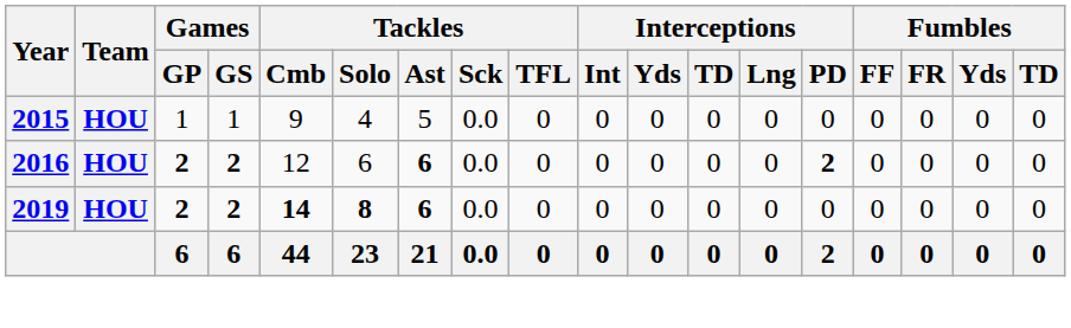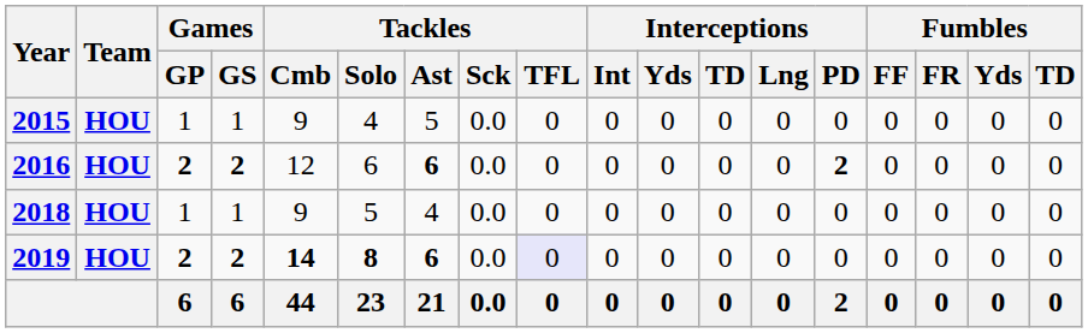 <table class="wikitable" style="text-align:center">
 <tr>
 <th rowspan="2">Year</th>
 <th rowspan="2">Team</th>
 <th colspan="2">Games</th>
 <th colspan="5">Tackles</th>
 <th colspan="5">Interceptions</th>
 <th colspan="4">Fumbles</th>
 </tr>
 <tr>
 <th>GP</th>
 <th>GS</th>
 <th>Cmb</th>
 <th>Solo</th>
 <th>Ast</th>
 <th>Sck</th>
 <th>TFL</th>
 <th>Int</th>
 <th>Yds</th>
 <th>TD</th>
 <th>Lng</th>
 <th>PD</th>
 <th>FF</th>
 <th>FR</th>
 <th>Yds</th>
 <th>TD</th>
 </tr>
 <tr>
 <th><a href='#'>2015</a></th>
 <th><a href='#'>HOU</a></th>
 <td>1</td>
 <td>1</td>
 <td>9</td>
 <td>4</td>
 <td>5</td>
 <td>0.0</td>
 <td>0</td>
 <td>0</td>
 <td>0</td>
 <td>0</td>
 <td>0</td>
 <td>0</td>
 <td>0</td>
 <td>0</td>
 <td>0</td>
 <td>0</td>
 </tr>
 <tr>
 <th><a href='#'>2016</a></th>
 <th><a href='#'>HOU</a></th>
 <td><strong>2</strong></td>
 <td><strong>2</strong></td>
 <td>12</td>
 <td>6</td>
 <td><strong>6</strong></td>
 <td>0.0</td>
 <td>0</td>
 <td>0</td>
 <td>0</td>
 <td>0</td>
 <td>0</td>
 <td><strong>2</strong></td>
 <td>0</td>
 <td>0</td>
 <td>0</td>
 <td>0</td>
 </tr>
 <tr>
+<th><a href='#'>2018</a></th>
+<th><a href='#'>HOU</a></th>
+<td>1</td>
+<td>1</td>
+<td>9</td>
+<td>5</td>
+<td>4</td>
+<td>0.0</td>
+<td>0</td>
+<td>0</td>
+<td>0</td>
+<td>0</td>
+<td>0</td>
+<td>0</td>
+<td>0</td>
+<td>0</td>
+<td>0</td>
+<td>0</td>
+</tr>
+<tr>
 <th><a href='#'>2019</a></th>
 <th><a href='#'>HOU</a></th>
 <td><strong>2</strong></td>
 <td><strong>2</strong></td>
 <td><strong>14</strong></td>
 <td><strong>8</strong></td>
 <td><strong>6</strong></td>
 <td>0.0</td>
-<td>0</td>
+<td style="background: lavender;">0</td>
 <td>0</td>
 <td>0</td>
 <td>0</td>
 <td>0</td>
 <td>0</td>
 <td>0</td>
 <td>0</td>
 <td>0</td>
 <td>0</td>
 </tr>
 <tr>
 <th colspan="2"></th>
 <th>6</th>
 <th>6</th>
 <th>44</th>
 <th>23</th>
 <th>21</th>
 <th>0.0</th>
 <th>0</th>
 <th>0</th>
 <th>0</th>
 <th>0</th>
 <th>0</th>
 <th>2</th>
 <th>0</th>
 <th>0</th>
 <th>0</th>
 <th>0</th>
 </tr>
 </table>
